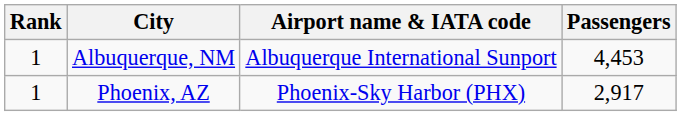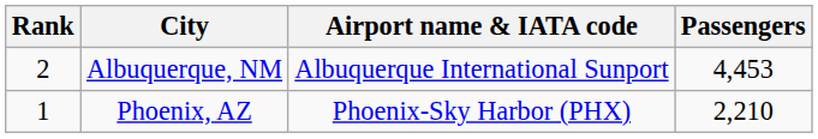 <table class="wikitable">
 <tr>
 <th>Rank</th>
 <th>City</th>
 <th>Airport name & IATA code</th>
 <th>Passengers</th>
 </tr>
 <tr>
-<td align="center">1</td>
+<td align="center">2</td>
 <td align="center"><a href='#'>Albuquerque, NM</a></td>
 <td align="center"><a href='#'>Albuquerque International Sunport</a></td>
 <td align="center">4,453</td>
 </tr>
 <tr>
 <td align="center">1</td>
 <td align="center"><a href='#'>Phoenix, AZ</a></td>
 <td align="center"><a href='#'>Phoenix-Sky Harbor (PHX)</a></td>
-<td align="center">2,917</td>
+<td align="center">2,210</td>
 </tr>
 </table>
